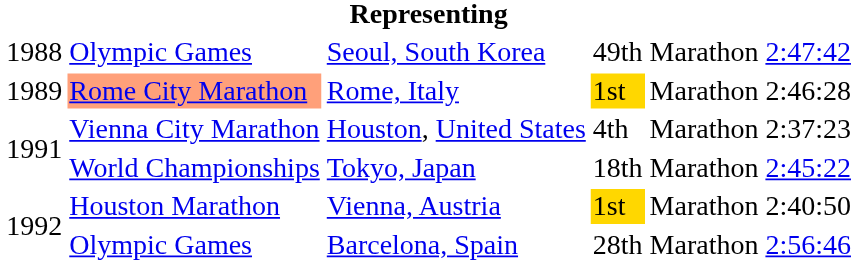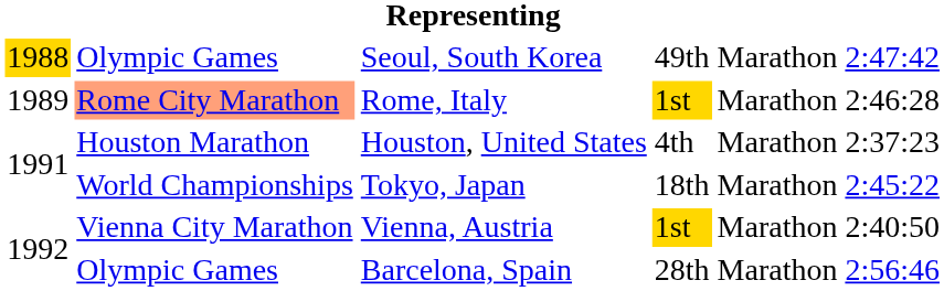 <table>
 <tr>
 <th colspan="6">Representing </th>
 </tr>
 <tr>
-<td>1988</td>
+<td style="background: gold;">1988</td>
 <td><a href='#'>Olympic Games</a></td>
 <td><a href='#'>Seoul, South Korea</a></td>
 <td>49th</td>
 <td>Marathon</td>
 <td><a href='#'>2:47:42</a></td>
 </tr>
 <tr>
 <td>1989</td>
 <td style="background: lightsalmon;"><a href='#'>Rome City Marathon</a></td>
 <td><a href='#'>Rome, Italy</a></td>
 <td bgcolor="gold">1st</td>
 <td>Marathon</td>
 <td>2:46:28</td>
 </tr>
 <tr>
 <td rowspan=2>1991</td>
-<td><a href='#'>Vienna City Marathon</a></td>
+<td><a href='#'>Houston Marathon</a></td>
 <td><a href='#'>Houston</a>, <a href='#'>United States</a></td>
 <td>4th</td>
 <td>Marathon</td>
 <td>2:37:23</td>
 </tr>
 <tr>
 <td><a href='#'>World Championships</a></td>
 <td><a href='#'>Tokyo, Japan</a></td>
 <td>18th</td>
 <td>Marathon</td>
 <td><a href='#'>2:45:22</a></td>
 </tr>
 <tr>
 <td rowspan=2>1992</td>
-<td><a href='#'>Houston Marathon</a></td>
+<td><a href='#'>Vienna City Marathon</a></td>
 <td><a href='#'>Vienna, Austria</a></td>
 <td bgcolor="gold">1st</td>
 <td>Marathon</td>
 <td>2:40:50</td>
 </tr>
 <tr>
 <td><a href='#'>Olympic Games</a></td>
 <td><a href='#'>Barcelona, Spain</a></td>
 <td>28th</td>
 <td>Marathon</td>
 <td><a href='#'>2:56:46</a></td>
 </tr>
 </table>
